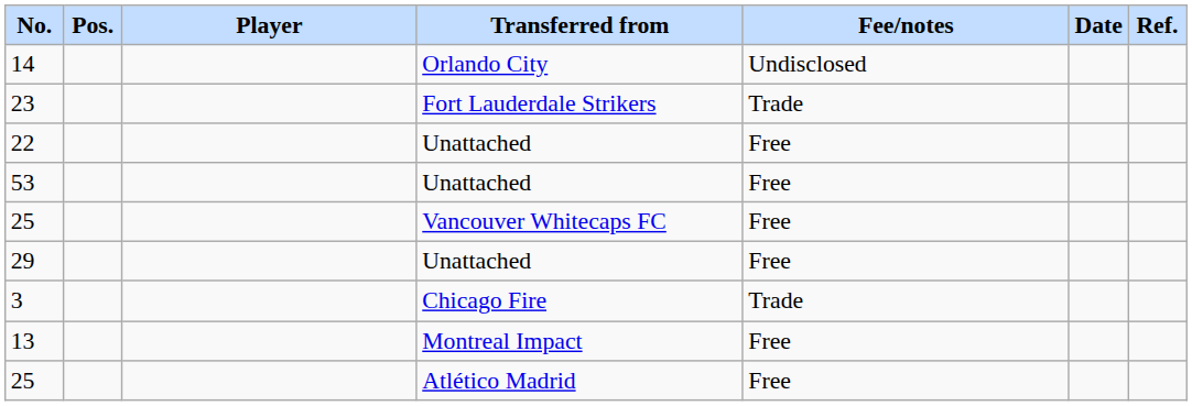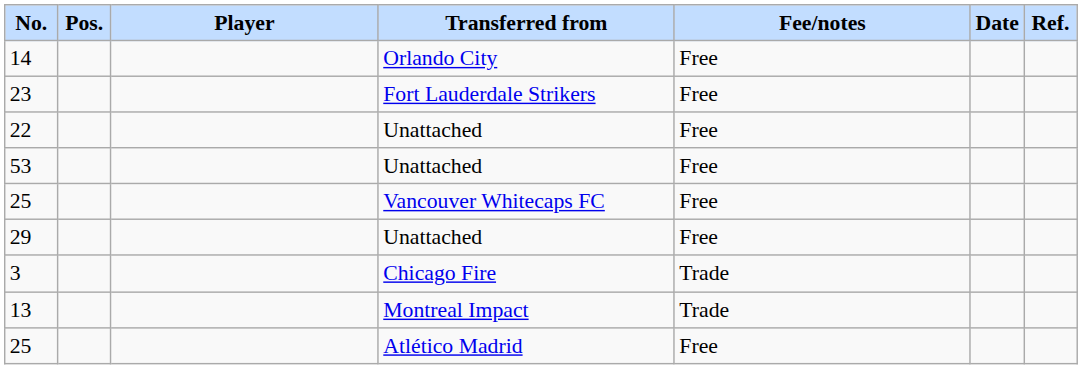 <table class="wikitable sortable" style="text-align:left; font-size:95%;">
 <tr>
 <th style="background:#c2ddff; width:30px;"><strong>No.</strong></th>
 <th style="background:#c2ddff; width:30px;"><strong>Pos.</strong></th>
 <th style="background:#c2ddff; width:180px;"><strong>Player</strong></th>
 <th style="background:#c2ddff; width:200px;"><strong>Transferred from</strong></th>
 <th style="background:#c2ddff; width:200px;"><strong>Fee/notes</strong></th>
 <th style="background:#c2ddff; width:30px;"><strong>Date</strong></th>
 <th style="background:#c2ddff; width:30px;"><strong>Ref.</strong></th>
 </tr>
 <tr>
 <td>14</td>
 <td align=center></td>
 <td></td>
 <td> <a href='#'>Orlando City</a></td>
-<td>Undisclosed</td>
+<td>Free</td>
 <td></td>
 <td></td>
 </tr>
 <tr>
 <td>23</td>
 <td align=center></td>
 <td></td>
 <td> <a href='#'>Fort Lauderdale Strikers</a></td>
-<td>Trade</td>
+<td>Free</td>
 <td></td>
 <td></td>
 </tr>
 <tr>
 <td>22</td>
 <td align=center></td>
 <td></td>
 <td>Unattached</td>
 <td>Free</td>
 <td></td>
 <td></td>
 </tr>
 <tr>
 <td>53</td>
 <td align=center></td>
 <td></td>
 <td>Unattached</td>
 <td>Free</td>
 <td></td>
 <td></td>
 </tr>
 <tr>
 <td>25</td>
 <td align=center></td>
 <td></td>
 <td> <a href='#'>Vancouver Whitecaps FC</a></td>
 <td>Free</td>
 <td></td>
 <td></td>
 </tr>
 <tr>
 <td>29</td>
 <td align=center></td>
 <td></td>
 <td>Unattached</td>
 <td>Free</td>
 <td></td>
 <td></td>
 </tr>
 <tr>
 <td>3</td>
 <td align=center></td>
 <td></td>
 <td> <a href='#'>Chicago Fire</a></td>
 <td>Trade</td>
 <td></td>
 <td></td>
 </tr>
 <tr>
 <td>13</td>
 <td align=center></td>
 <td></td>
 <td> <a href='#'>Montreal Impact</a></td>
-<td>Free</td>
+<td>Trade</td>
 <td></td>
 <td></td>
 </tr>
 <tr>
 <td>25</td>
 <td align=center></td>
 <td></td>
 <td> <a href='#'>Atlético Madrid</a></td>
 <td>Free</td>
 <td></td>
 <td></td>
 </tr>
 </table>
